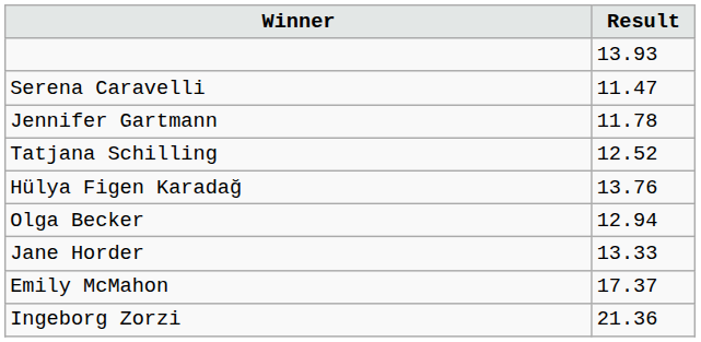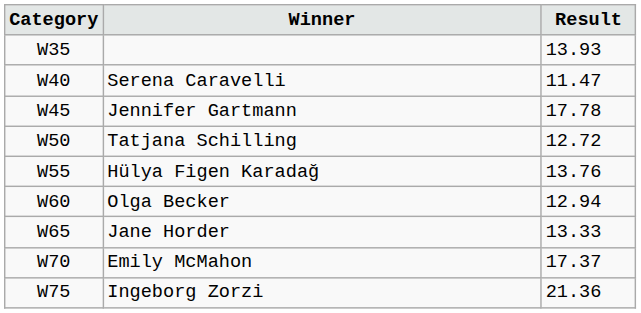 <table class="wikitable" width=35%>
 <tr>
+<td width=15% align="center" bgcolor=#E3E7E6><strong>Category</strong></td>
 <td align="center" bgcolor=#E3E7E6> <strong>Winner</strong></td>
 <td width=15% align="center" bgcolor=#E3E7E6><strong>Result</strong></td>
 </tr>
 <tr>
+<td align="center">W35</td>
 <td> </td>
 <td>13.93</td>
 </tr>
 <tr>
+<td align="center">W40</td>
 <td> Serena Caravelli</td>
 <td>11.47</td>
 </tr>
 <tr>
+<td align="center">W45</td>
 <td> Jennifer Gartmann</td>
-<td>11.78</td>
+<td>17.78</td>
 </tr>
 <tr>
+<td align="center">W50</td>
 <td> Tatjana Schilling</td>
-<td>12.52</td>
+<td>12.72</td>
 </tr>
 <tr>
+<td align="center">W55</td>
 <td> Hülya Figen Karadağ</td>
 <td>13.76</td>
 </tr>
 <tr>
+<td align="center">W60</td>
 <td> Olga Becker</td>
 <td>12.94</td>
 </tr>
 <tr>
+<td align="center">W65</td>
 <td> Jane Horder</td>
 <td>13.33</td>
 </tr>
 <tr>
+<td align="center">W70</td>
 <td> Emily McMahon</td>
 <td>17.37</td>
 </tr>
 <tr>
+<td align="center">W75</td>
 <td> Ingeborg Zorzi</td>
 <td>21.36</td>
 </tr>
 </table>
